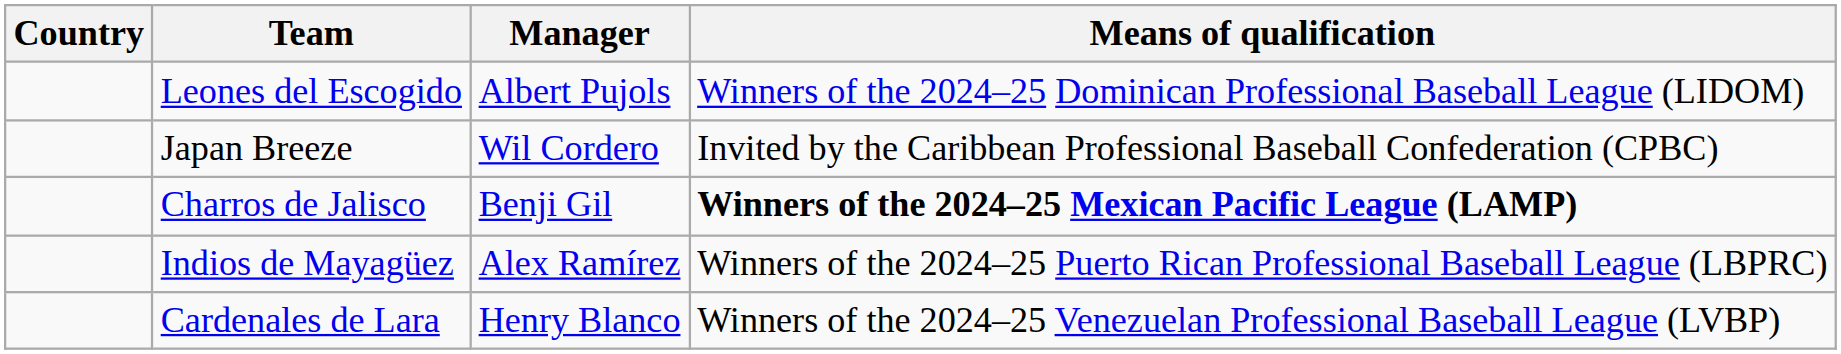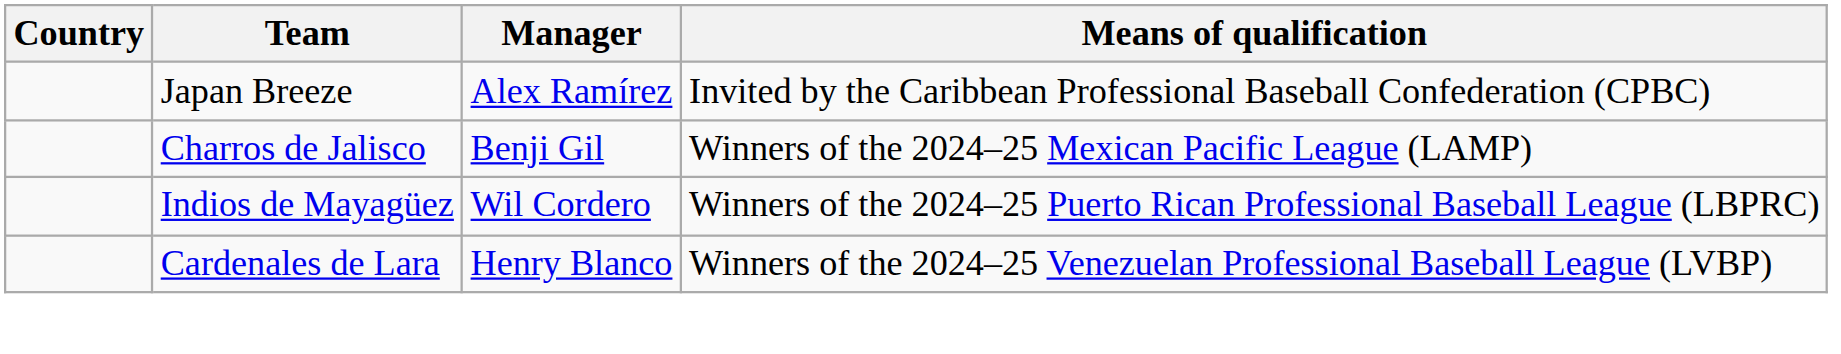 <table class="wikitable">
 <tr>
 <th>Country</th>
 <th>Team</th>
 <th>Manager</th>
 <th>Means of qualification</th>
 </tr>
 <tr>
 <td></td>
-<td><a href='#'>Leones del Escogido</a></td>
-<td> <a href='#'>Albert Pujols</a></td>
-<td><a href='#'>Winners of the 2024–25</a> <a href='#'>Dominican Professional Baseball League</a> (LIDOM)</td>
-</tr>
-<tr>
-<td></td>
 <td>Japan Breeze</td>
-<td> <a href='#'>Wil Cordero</a></td>
+<td> <a href='#'>Alex Ramírez</a></td>
 <td>Invited by the Caribbean Professional Baseball Confederation (CPBC)</td>
 </tr>
 <tr>
 <td></td>
 <td><a href='#'>Charros de Jalisco</a></td>
 <td> <a href='#'>Benji Gil</a></td>
-<td><strong>Winners of the 2024–25 <a href='#'>Mexican Pacific League</a> (LAMP)</strong></td>
+<td>Winners of the 2024–25 <a href='#'>Mexican Pacific League</a> (LAMP)</td>
 </tr>
 <tr>
 <td></td>
 <td><a href='#'>Indios de Mayagüez</a></td>
-<td> <a href='#'>Alex Ramírez</a></td>
+<td> <a href='#'>Wil Cordero</a></td>
 <td>Winners of the 2024–25 <a href='#'>Puerto Rican Professional Baseball League</a> (LBPRC)</td>
 </tr>
 <tr>
 <td></td>
 <td><a href='#'>Cardenales de Lara</a></td>
 <td> <a href='#'>Henry Blanco</a></td>
 <td>Winners of the 2024–25 <a href='#'>Venezuelan Professional Baseball League</a> (LVBP)</td>
 </tr>
 </table>
